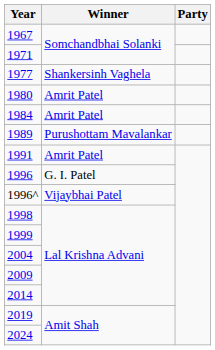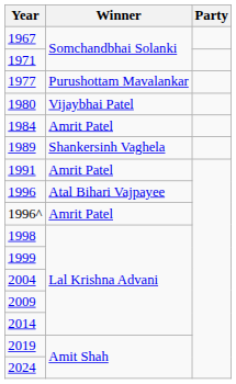 <table class="wikitable sortable">
 <tr>
 <th>Year</th>
 <th>Winner</th>
 <th colspan="2">Party</th>
 </tr>
 <tr>
 <td><a href='#'>1967</a></td>
 <td rowspan="2"><a href='#'>Somchandbhai Solanki</a></td>
 <td></td>
 </tr>
 <tr>
 <td><a href='#'>1971</a></td>
 <td></td>
 </tr>
 <tr>
 <td><a href='#'>1977</a></td>
-<td><a href='#'>Shankersinh Vaghela</a></td>
+<td><a href='#'>Purushottam Mavalankar</a></td>
 <td></td>
 </tr>
 <tr>
 <td><a href='#'>1980</a></td>
-<td><a href='#'>Amrit Patel</a></td>
+<td><a href='#'>Vijaybhai Patel</a></td>
 <td></td>
 </tr>
 <tr>
 <td><a href='#'>1984</a></td>
 <td><a href='#'>Amrit Patel</a></td>
 <td></td>
 </tr>
 <tr>
 <td><a href='#'>1989</a></td>
-<td><a href='#'>Purushottam Mavalankar</a></td>
+<td><a href='#'>Shankersinh Vaghela</a></td>
 <td></td>
 </tr>
 <tr>
 <td><a href='#'>1991</a></td>
 <td><a href='#'>Amrit Patel</a></td>
 </tr>
 <tr>
 <td><a href='#'>1996</a></td>
-<td>G. I. Patel</td>
+<td><a href='#'>Atal Bihari Vajpayee</a></td>
 </tr>
 <tr>
 <td>1996^</td>
-<td><a href='#'>Vijaybhai Patel</a></td>
+<td><a href='#'>Amrit Patel</a></td>
 </tr>
 <tr>
 <td><a href='#'>1998</a></td>
 <td rowspan="5"><a href='#'>Lal Krishna Advani</a></td>
 </tr>
 <tr>
 <td><a href='#'>1999</a></td>
 </tr>
 <tr>
 <td><a href='#'>2004</a></td>
 </tr>
 <tr>
 <td><a href='#'>2009</a></td>
 </tr>
 <tr>
 <td><a href='#'>2014</a></td>
 </tr>
 <tr>
 <td><a href='#'>2019</a></td>
 <td rowspan="2"><a href='#'>Amit Shah</a></td>
 </tr>
 <tr>
 <td><a href='#'>2024</a></td>
 </tr>
 </table>
